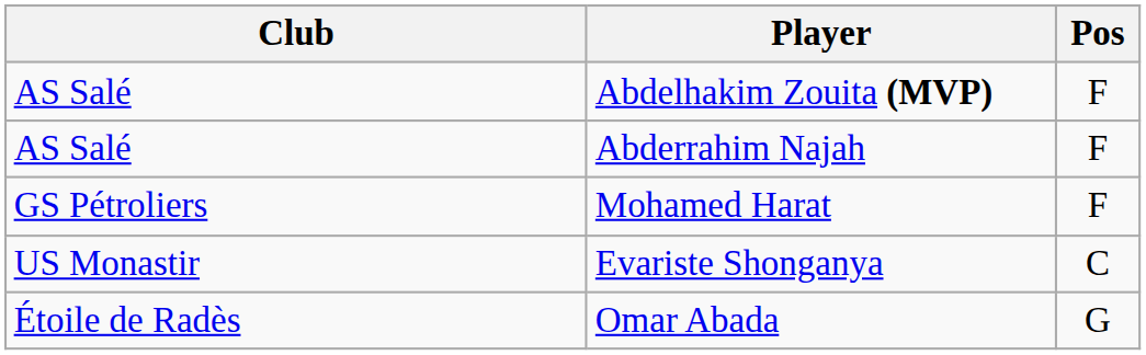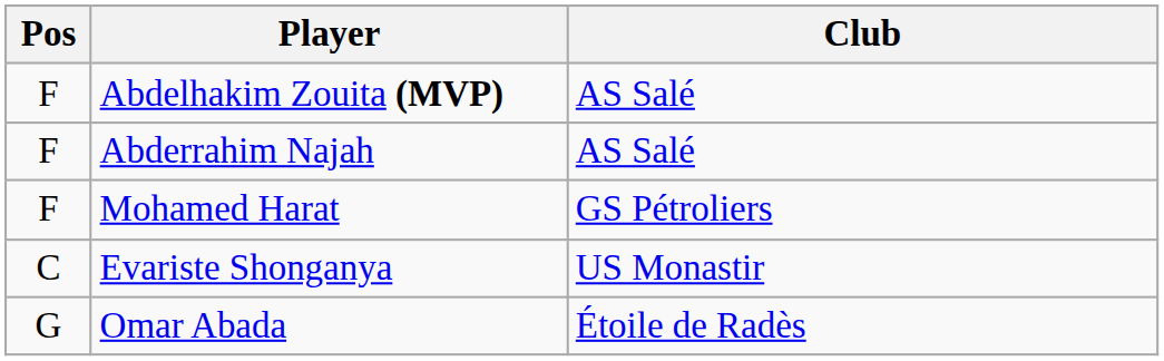 <table class="wikitable" style="text-align: center">
 <tr>
+<th width=30>Pos</th>
+<th width=200>Player</th>
 <th width=250>Club</th>
-<th width=200>Player</th>
-<th width=30>Pos</th>
 </tr>
 <tr>
+<td>F</td>
+<td align=left> <a href='#'>Abdelhakim Zouita</a> <strong>(MVP)</strong></td>
 <td align=left> <a href='#'>AS Salé</a></td>
-<td align=left> <a href='#'>Abdelhakim Zouita</a> <strong>(MVP)</strong></td>
-<td>F</td>
 </tr>
 <tr>
+<td>F</td>
+<td align=left> <a href='#'>Abderrahim Najah</a></td>
 <td align=left> <a href='#'>AS Salé</a></td>
-<td align=left> <a href='#'>Abderrahim Najah</a></td>
-<td>F</td>
 </tr>
 <tr>
+<td>F</td>
+<td align=left> <a href='#'>Mohamed Harat</a></td>
 <td align=left> <a href='#'>GS Pétroliers</a></td>
-<td align=left> <a href='#'>Mohamed Harat</a></td>
-<td>F</td>
 </tr>
 <tr>
+<td>C</td>
+<td align=left> <a href='#'>Evariste Shonganya</a></td>
 <td align=left> <a href='#'>US Monastir</a></td>
-<td align=left> <a href='#'>Evariste Shonganya</a></td>
-<td>C</td>
 </tr>
 <tr>
+<td>G</td>
+<td align=left> <a href='#'>Omar Abada</a></td>
 <td align=left> <a href='#'>Étoile de Radès</a></td>
-<td align=left> <a href='#'>Omar Abada</a></td>
-<td>G</td>
 </tr>
 </table>
